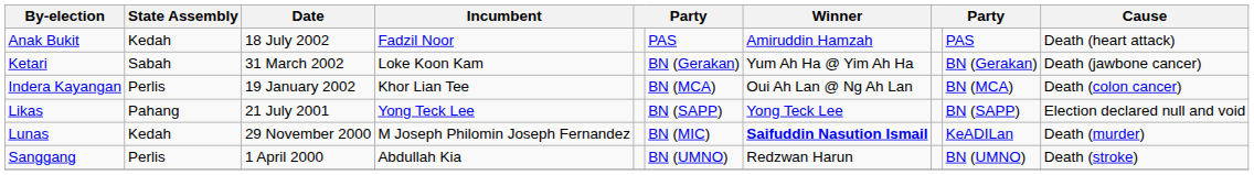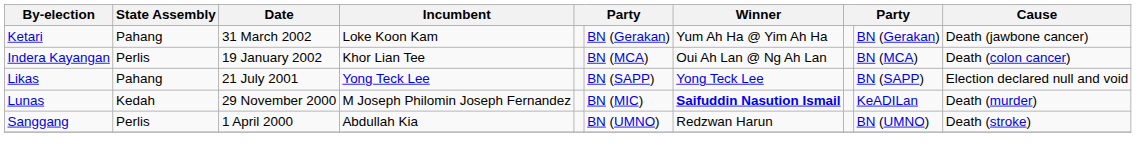 <table class="wikitable">
 <tr>
 <th>By-election</th>
 <th>State Assembly</th>
 <th>Date</th>
 <th>Incumbent</th>
 <th colspan=2>Party</th>
 <th>Winner</th>
 <th colspan=2>Party</th>
 <th>Cause</th>
 </tr>
 <tr>
-<td><a href='#'>Anak Bukit</a></td>
-<td>Kedah</td>
-<td>18 July 2002</td>
-<td><a href='#'>Fadzil Noor</a></td>
-<td> </td>
-<td><a href='#'>PAS</a></td>
-<td><a href='#'>Amiruddin Hamzah</a></td>
-<td> </td>
-<td><a href='#'>PAS</a></td>
-<td>Death (heart attack)</td>
-</tr>
-<tr>
 <td><a href='#'>Ketari</a></td>
-<td>Sabah</td>
+<td>Pahang</td>
 <td>31 March 2002</td>
 <td>Loke Koon Kam</td>
 <td> </td>
 <td><a href='#'>BN</a> (<a href='#'>Gerakan</a>)</td>
 <td>Yum Ah Ha @ Yim Ah Ha</td>
 <td> </td>
 <td><a href='#'>BN</a> (<a href='#'>Gerakan</a>)</td>
 <td>Death (jawbone cancer)</td>
 </tr>
 <tr>
 <td><a href='#'>Indera Kayangan</a></td>
 <td>Perlis</td>
 <td>19 January 2002</td>
 <td>Khor Lian Tee</td>
 <td> </td>
 <td><a href='#'>BN</a> (<a href='#'>MCA</a>)</td>
 <td>Oui Ah Lan @ Ng Ah Lan</td>
 <td> </td>
 <td><a href='#'>BN</a> (<a href='#'>MCA</a>)</td>
 <td>Death (<a href='#'>colon cancer</a>)</td>
 </tr>
 <tr>
 <td><a href='#'>Likas</a></td>
 <td>Pahang</td>
 <td>21 July 2001</td>
 <td><a href='#'>Yong Teck Lee</a></td>
 <td> </td>
 <td><a href='#'>BN</a> (<a href='#'>SAPP</a>)</td>
 <td><a href='#'>Yong Teck Lee</a></td>
 <td> </td>
 <td><a href='#'>BN</a> (<a href='#'>SAPP</a>)</td>
 <td>Election declared null and void</td>
 </tr>
 <tr>
 <td><a href='#'>Lunas</a></td>
 <td>Kedah</td>
 <td>29 November 2000</td>
 <td>M Joseph Philomin Joseph Fernandez</td>
 <td> </td>
 <td><a href='#'>BN</a> (<a href='#'>MIC</a>)</td>
 <td><strong><a href='#'>Saifuddin Nasution Ismail</a></strong></td>
 <td> </td>
 <td><a href='#'>KeADILan</a></td>
 <td>Death (<a href='#'>murder</a>)</td>
 </tr>
 <tr>
 <td><a href='#'>Sanggang</a></td>
 <td>Perlis</td>
 <td>1 April 2000</td>
 <td>Abdullah Kia</td>
 <td> </td>
 <td><a href='#'>BN</a> (<a href='#'>UMNO</a>)</td>
 <td>Redzwan Harun</td>
 <td> </td>
 <td><a href='#'>BN</a> (<a href='#'>UMNO</a>)</td>
 <td>Death (<a href='#'>stroke</a>)</td>
 </tr>
 <tr>
 </tr>
 </table>
